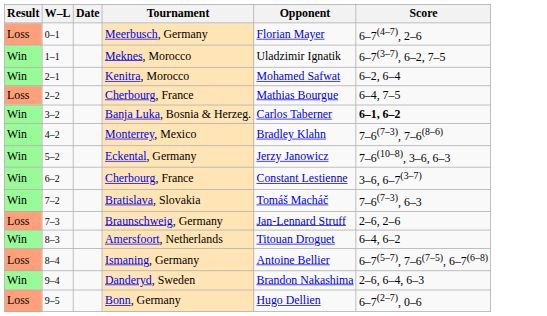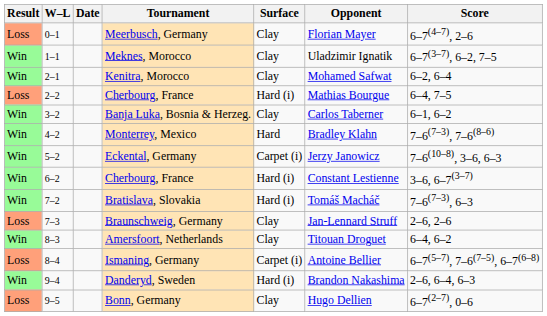 <table class="sortable wikitable nowrap">
 <tr>
 <th>Result</th>
 <th class="unsortable">W–L</th>
 <th>Date</th>
 <th>Tournament</th>
+<th>Surface</th>
 <th>Opponent</th>
 <th class="unsortable">Score</th>
 </tr>
 <tr>
 <td bgcolor=FFA07A>Loss</td>
 <td><small>0–1</small></td>
 <td><a href='#'></a></td>
 <td style="background:moccasin;"><a href='#'>Meerbusch</a>, Germany</td>
+<td>Clay</td>
 <td> <a href='#'>Florian Mayer</a></td>
 <td>6–7<sup>(4–7)</sup>, 2–6</td>
 </tr>
 <tr>
 <td bgcolor=98FB98>Win</td>
 <td><small>1–1</small></td>
 <td><a href='#'></a></td>
 <td style="background:moccasin;"><a href='#'>Meknes</a>, Morocco</td>
+<td>Clay</td>
 <td> Uladzimir Ignatik</td>
 <td>6–7<sup>(3–7)</sup>, 6–2, 7–5</td>
 </tr>
 <tr>
 <td bgcolor=98FB98>Win</td>
 <td><small>2–1</small></td>
 <td><a href='#'></a></td>
 <td style="background:moccasin;"><a href='#'>Kenitra</a>, Morocco</td>
+<td>Clay</td>
 <td> <a href='#'>Mohamed Safwat</a></td>
 <td>6–2, 6–4</td>
 </tr>
 <tr>
 <td bgcolor=FFA07A>Loss</td>
 <td><small>2–2</small></td>
 <td><a href='#'></a></td>
 <td style="background:moccasin;"><a href='#'>Cherbourg</a>, France</td>
+<td>Hard (i)</td>
 <td> <a href='#'>Mathias Bourgue</a></td>
 <td>6–4, 7–5</td>
 </tr>
 <tr>
 <td bgcolor=98FB98>Win</td>
 <td><small>3–2</small></td>
 <td><a href='#'></a></td>
 <td style="background:moccasin;"><a href='#'>Banja Luka</a>, Bosnia & Herzeg.</td>
+<td>Clay</td>
 <td> <a href='#'>Carlos Taberner</a></td>
-<td><strong>6–1, 6–2</strong></td>
+<td>6–1, 6–2</td>
 </tr>
 <tr>
 <td bgcolor=98FB98>Win</td>
 <td><small>4–2</small></td>
 <td><a href='#'></a></td>
 <td style="background:moccasin;"><a href='#'>Monterrey</a>, Mexico</td>
+<td>Hard</td>
 <td> <a href='#'>Bradley Klahn</a></td>
 <td>7–6<sup>(7–3)</sup>, 7–6<sup>(8–6)</sup></td>
 </tr>
 <tr>
 <td bgcolor=98FB98>Win</td>
 <td><small>5–2</small></td>
 <td><a href='#'></a></td>
 <td style="background:moccasin;"><a href='#'>Eckental</a>, Germany</td>
+<td>Carpet (i)</td>
 <td> <a href='#'>Jerzy Janowicz</a></td>
 <td>7–6<sup>(10–8)</sup>, 3–6, 6–3</td>
 </tr>
 <tr>
 <td bgcolor=98FB98>Win</td>
 <td><small>6–2</small></td>
 <td><a href='#'></a></td>
 <td style="background:moccasin;"><a href='#'>Cherbourg</a>, France</td>
+<td>Hard (i)</td>
 <td> <a href='#'>Constant Lestienne</a></td>
 <td>3–6, 6–7<sup>(3–7)</sup></td>
 </tr>
 <tr>
 <td bgcolor=98FB98>Win</td>
 <td><small>7–2</small></td>
 <td><a href='#'></a></td>
 <td style="background:moccasin;"><a href='#'>Bratislava</a>, Slovakia</td>
+<td>Hard (i)</td>
 <td> <a href='#'>Tomáš Macháč</a></td>
 <td>7–6<sup>(7–3)</sup>, 6–3</td>
 </tr>
 <tr>
 <td bgcolor=FFA07A>Loss</td>
 <td><small>7–3</small></td>
 <td><a href='#'></a></td>
 <td style="background:moccasin;"><a href='#'>Braunschweig</a>, Germany</td>
+<td>Clay</td>
 <td> <a href='#'>Jan-Lennard Struff</a></td>
 <td>2–6, 2–6</td>
 </tr>
 <tr>
 <td bgcolor=98FB98>Win</td>
 <td><small>8–3</small></td>
 <td><a href='#'></a></td>
 <td style="background:moccasin;"><a href='#'>Amersfoort</a>, Netherlands</td>
+<td>Clay</td>
 <td> <a href='#'>Titouan Droguet</a></td>
 <td>6–4, 6–2</td>
 </tr>
 <tr>
 <td bgcolor=FFA07A>Loss</td>
 <td><small>8–4</small></td>
 <td><a href='#'></a></td>
 <td style="background:moccasin;"><a href='#'>Ismaning</a>, Germany</td>
+<td>Carpet (i)</td>
 <td> <a href='#'>Antoine Bellier</a></td>
 <td>6–7<sup>(5–7)</sup>, 7–6<sup>(7–5)</sup>, 6–7<sup>(6–8)</sup></td>
 </tr>
 <tr>
 <td bgcolor=98FB98>Win</td>
 <td><small>9–4</small></td>
 <td><a href='#'></a></td>
 <td style="background:moccasin;"><a href='#'>Danderyd</a>, Sweden</td>
+<td>Hard (i)</td>
 <td> <a href='#'>Brandon Nakashima</a></td>
 <td>2–6, 6–4, 6–3</td>
 </tr>
 <tr>
 <td bgcolor=FFA07A>Loss</td>
 <td><small>9–5</small></td>
 <td><a href='#'></a></td>
 <td style="background:moccasin;"><a href='#'>Bonn</a>, Germany</td>
+<td>Clay</td>
 <td> <a href='#'>Hugo Dellien</a></td>
 <td>6–7<sup>(2–7)</sup>, 0–6</td>
 </tr>
 </table>
